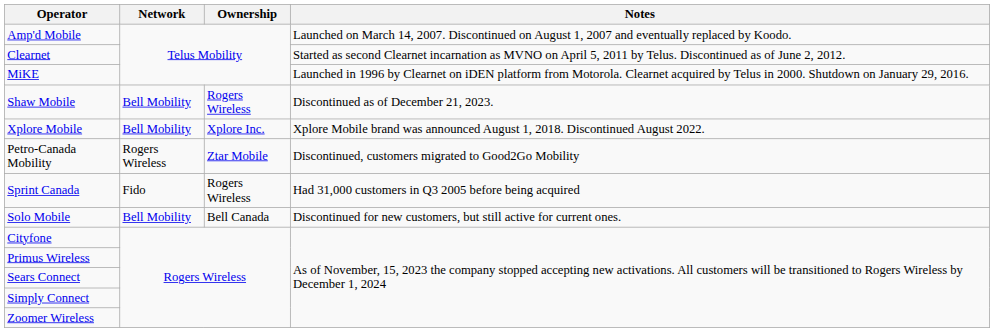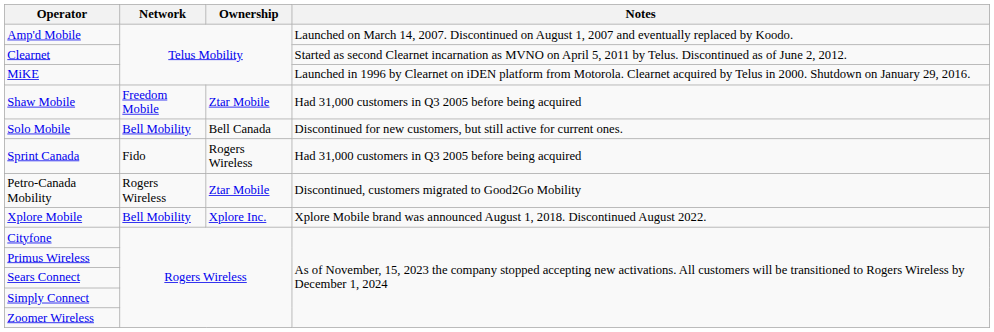 <table class="wikitable sortable toccolours" cellpadding="3" border="1" style="border-collapse:collapse">
 <tr>
 <th>Operator</th>
 <th>Network</th>
 <th>Ownership</th>
 <th>Notes</th>
 </tr>
 <tr>
 <td><a href='#'>Amp'd Mobile</a></td>
 <td colspan=2 rowspan=3 style="text-align:center"><a href='#'>Telus Mobility</a></td>
 <td>Launched on March 14, 2007. Discontinued on August 1, 2007 and eventually replaced by Koodo.</td>
 </tr>
 <tr>
 <td><a href='#'>Clearnet</a></td>
 <td>Started as second Clearnet incarnation as MVNO on April 5, 2011 by Telus. Discontinued as of June 2, 2012.</td>
 </tr>
 <tr>
 <td><a href='#'>MiKE</a></td>
 <td>Launched in 1996 by Clearnet on iDEN platform from Motorola. Clearnet acquired by Telus in 2000. Shutdown on January 29, 2016.</td>
 </tr>
 <tr>
 <td><a href='#'>Shaw Mobile</a></td>
-<td><a href='#'>Bell Mobility</a></td>
-<td><a href='#'>Rogers Wireless</a></td>
-<td>Discontinued as of December 21, 2023.</td>
+<td><a href='#'>Freedom Mobile</a></td>
+<td><a href='#'>Ztar Mobile</a></td>
+<td>Had 31,000 customers in Q3 2005 before being acquired</td>
 </tr>
 <tr>
-<td><a href='#'>Xplore Mobile</a></td>
+<td><a href='#'>Solo Mobile</a></td>
 <td><a href='#'>Bell Mobility</a></td>
-<td><a href='#'>Xplore Inc.</a></td>
-<td>Xplore Mobile brand was announced August 1, 2018. Discontinued August 2022.</td>
+<td>Bell Canada</td>
+<td>Discontinued for new customers, but still active for current ones.</td>
+</tr>
+<tr>
+<td><a href='#'>Sprint Canada</a></td>
+<td>Fido</td>
+<td>Rogers Wireless</td>
+<td>Had 31,000 customers in Q3 2005 before being acquired</td>
 </tr>
 <tr>
 <td>Petro-Canada Mobility</td>
 <td>Rogers Wireless</td>
 <td><a href='#'>Ztar Mobile</a></td>
 <td>Discontinued, customers migrated to Good2Go Mobility</td>
 </tr>
 <tr>
-<td><a href='#'>Sprint Canada</a></td>
-<td>Fido</td>
-<td>Rogers Wireless</td>
-<td>Had 31,000 customers in Q3 2005 before being acquired</td>
-</tr>
-<tr>
-<td><a href='#'>Solo Mobile</a></td>
+<td><a href='#'>Xplore Mobile</a></td>
 <td><a href='#'>Bell Mobility</a></td>
-<td>Bell Canada</td>
-<td>Discontinued for new customers, but still active for current ones.</td>
+<td><a href='#'>Xplore Inc.</a></td>
+<td>Xplore Mobile brand was announced August 1, 2018. Discontinued August 2022.</td>
 </tr>
 <tr>
 <td><a href='#'>Cityfone</a></td>
 <td colspan="2" rowspan="5" style="text-align:center"><a href='#'>Rogers Wireless</a></td>
 <td rowspan="5">As of November, 15, 2023 the company stopped accepting new activations.  All customers will be transitioned to Rogers Wireless by December 1, 2024</td>
 </tr>
 <tr>
 <td><a href='#'>Primus Wireless</a></td>
 </tr>
 <tr>
 <td><a href='#'>Sears Connect</a></td>
 </tr>
 <tr>
 <td><a href='#'>Simply Connect</a></td>
 </tr>
 <tr>
 <td><a href='#'>Zoomer Wireless</a></td>
 </tr>
 </table>
